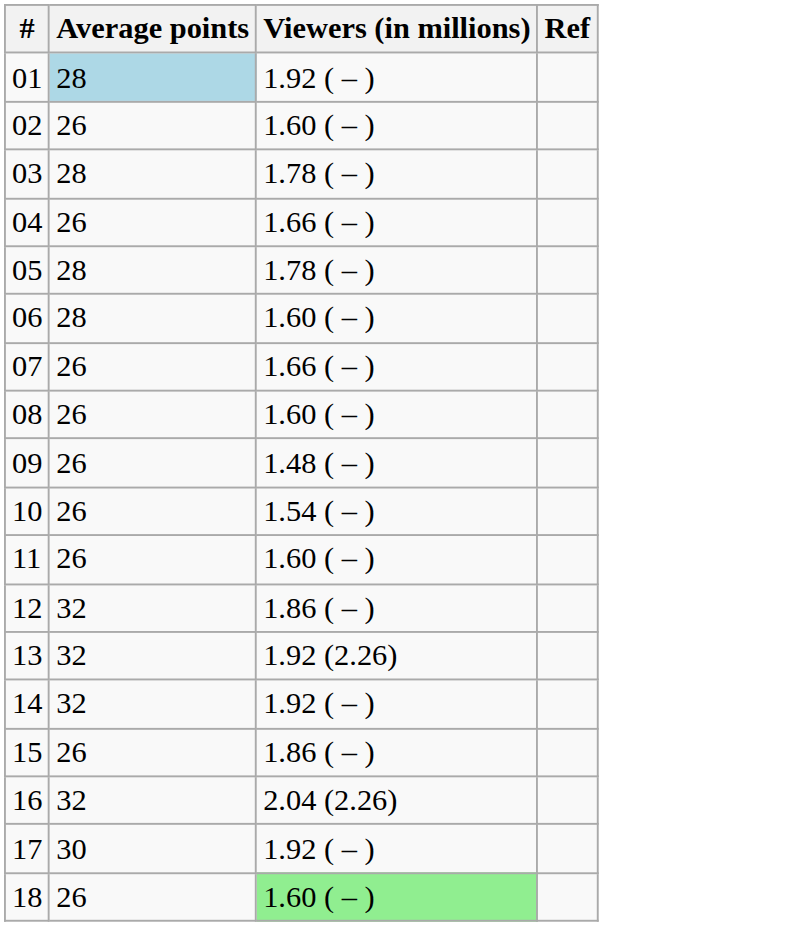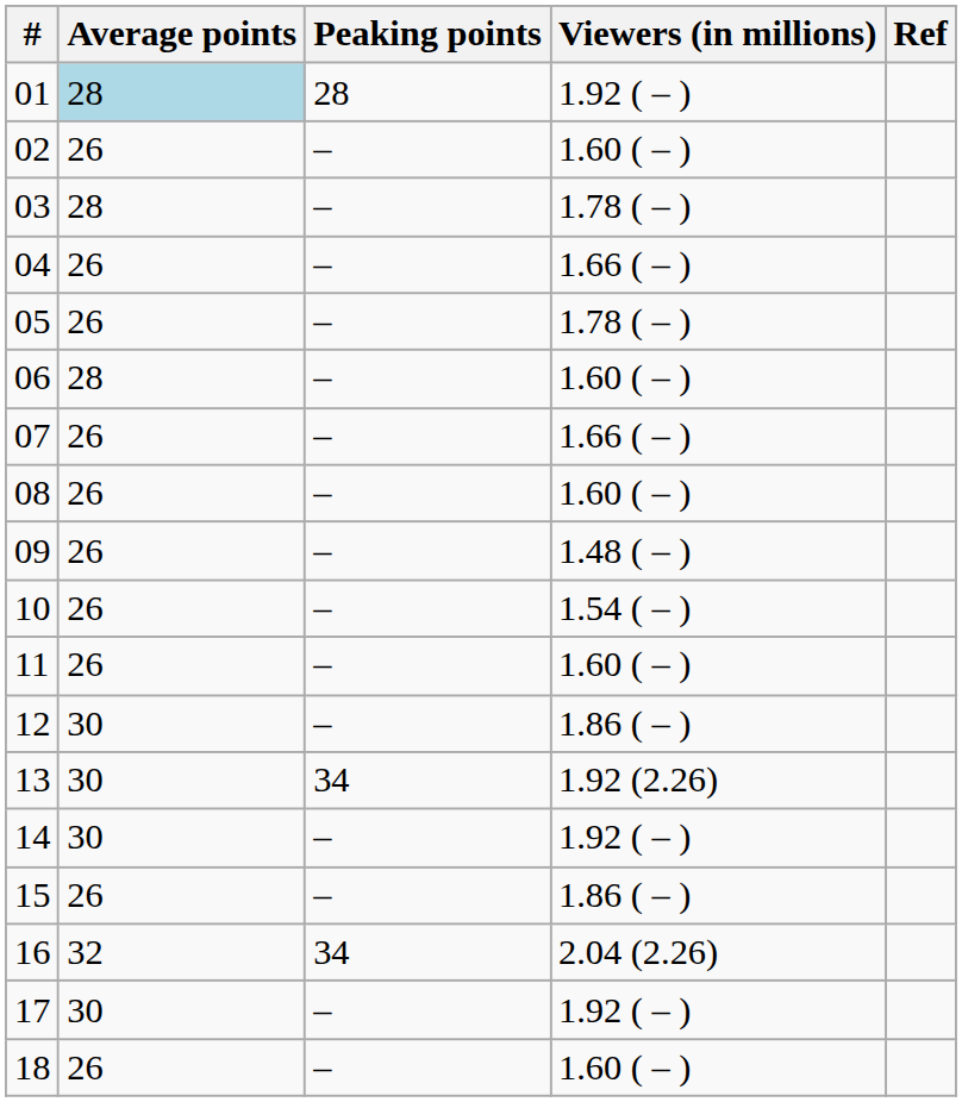 <table class="wikitable">
 <tr>
 <th>#</th>
 <th>Average points</th>
+<th>Peaking points</th>
 <th>Viewers (in millions)</th>
 <th>Ref</th>
 </tr>
 <tr>
 <td>01</td>
 <td style="background: lightblue;">28</td>
+<td>28</td>
 <td>1.92 ( – )</td>
 <td></td>
 </tr>
 <tr>
 <td>02</td>
 <td>26</td>
+<td>–</td>
 <td>1.60 ( – )</td>
 <td></td>
 </tr>
 <tr>
 <td>03</td>
 <td>28</td>
+<td>–</td>
 <td>1.78 ( – )</td>
 <td></td>
 </tr>
 <tr>
 <td>04</td>
 <td>26</td>
+<td>–</td>
 <td>1.66 ( – )</td>
 <td></td>
 </tr>
 <tr>
 <td>05</td>
-<td>28</td>
+<td>26</td>
+<td>–</td>
 <td>1.78 ( – )</td>
 <td></td>
 </tr>
 <tr>
 <td>06</td>
 <td>28</td>
+<td>–</td>
 <td>1.60 ( – )</td>
 <td></td>
 </tr>
 <tr>
 <td>07</td>
 <td>26</td>
+<td>–</td>
 <td>1.66 ( – )</td>
 <td></td>
 </tr>
 <tr>
 <td>08</td>
 <td>26</td>
+<td>–</td>
 <td>1.60 ( – )</td>
 <td></td>
 </tr>
 <tr>
 <td>09</td>
 <td>26</td>
+<td>–</td>
 <td>1.48 ( – )</td>
 <td></td>
 </tr>
 <tr>
 <td>10</td>
 <td>26</td>
+<td>–</td>
 <td>1.54 ( – )</td>
 <td></td>
 </tr>
 <tr>
 <td>11</td>
 <td>26</td>
+<td>–</td>
 <td>1.60 ( – )</td>
 <td></td>
 </tr>
 <tr>
 <td>12</td>
-<td>32</td>
+<td>30</td>
+<td>–</td>
 <td>1.86 ( – )</td>
 <td></td>
 </tr>
 <tr>
 <td>13</td>
-<td>32</td>
+<td>30</td>
+<td>34</td>
 <td>1.92 (2.26)</td>
 <td></td>
 </tr>
 <tr>
 <td>14</td>
-<td>32</td>
+<td>30</td>
+<td>–</td>
 <td>1.92 ( – )</td>
 <td></td>
 </tr>
 <tr>
 <td>15</td>
 <td>26</td>
+<td>–</td>
 <td>1.86 ( – )</td>
 <td></td>
 </tr>
 <tr>
 <td>16</td>
 <td>32</td>
+<td>34</td>
 <td>2.04 (2.26)</td>
 <td></td>
 </tr>
 <tr>
 <td>17</td>
 <td>30</td>
+<td>–</td>
 <td>1.92 ( – )</td>
 <td></td>
 </tr>
 <tr>
 <td>18</td>
 <td>26</td>
-<td style="background: lightgreen;">1.60 ( – )</td>
+<td>–</td>
+<td>1.60 ( – )</td>
 <td></td>
 </tr>
 </table>
